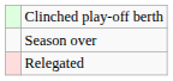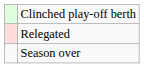 <table class="wikitable">
 <tr>
 <td width=10px  bgcolor=#dfd></td>
 <td>Clinched play-off berth</td>
 </tr>
 <tr>
+<td width=10px  bgcolor=#fdd></td>
+<td>Relegated</td>
+</tr>
+<tr>
 <td width=10px  bgcolor=></td>
 <td>Season over</td>
 </tr>
-<tr>
-<td width=10px  bgcolor=#fdd></td>
-<td>Relegated</td>
-</tr>
 </table>
